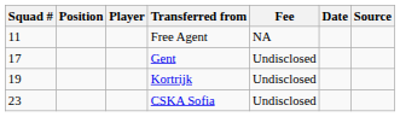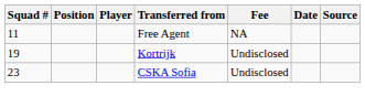 <table class="wikitable sortable" style="text-align:center; font-size:95%; text-align:left">
 <tr>
 <th><strong>Squad #</strong></th>
 <th><strong>Position</strong></th>
 <th><strong>Player</strong></th>
 <th><strong>Transferred from</strong></th>
 <th><strong>Fee</strong></th>
 <th><strong>Date</strong></th>
 <th><strong>Source</strong></th>
 </tr>
 <tr>
 <td>11</td>
 <td></td>
 <td></td>
 <td>Free Agent</td>
 <td>NA</td>
-<td></td>
-<td></td>
-</tr>
-<tr>
-<td>17</td>
-<td></td>
-<td></td>
-<td> <a href='#'>Gent</a></td>
-<td>Undisclosed</td>
 <td></td>
 <td></td>
 </tr>
 <tr>
 <td>19</td>
 <td></td>
 <td></td>
 <td> <a href='#'>Kortrijk</a></td>
 <td>Undisclosed</td>
 <td></td>
 <td></td>
 </tr>
 <tr>
 <td>23</td>
 <td></td>
 <td></td>
 <td> <a href='#'>CSKA Sofia</a></td>
 <td>Undisclosed</td>
 <td></td>
 <td></td>
 </tr>
 </table>
